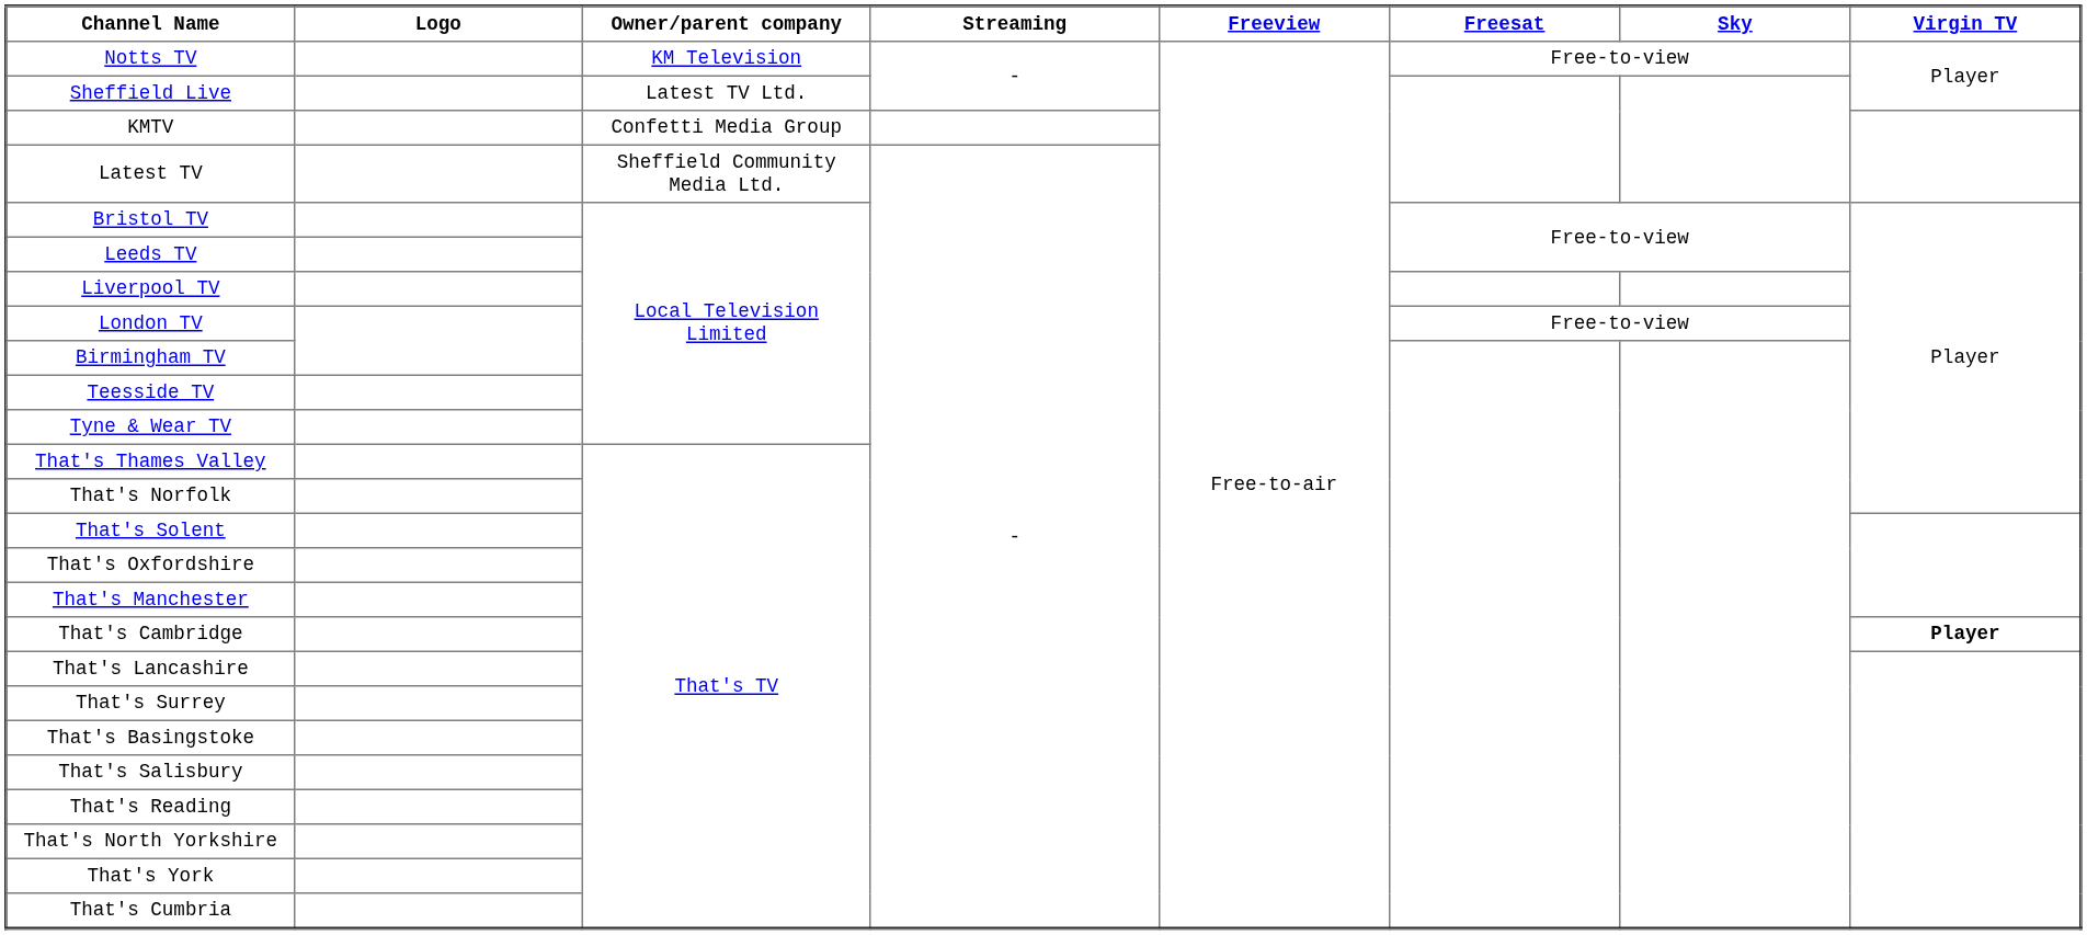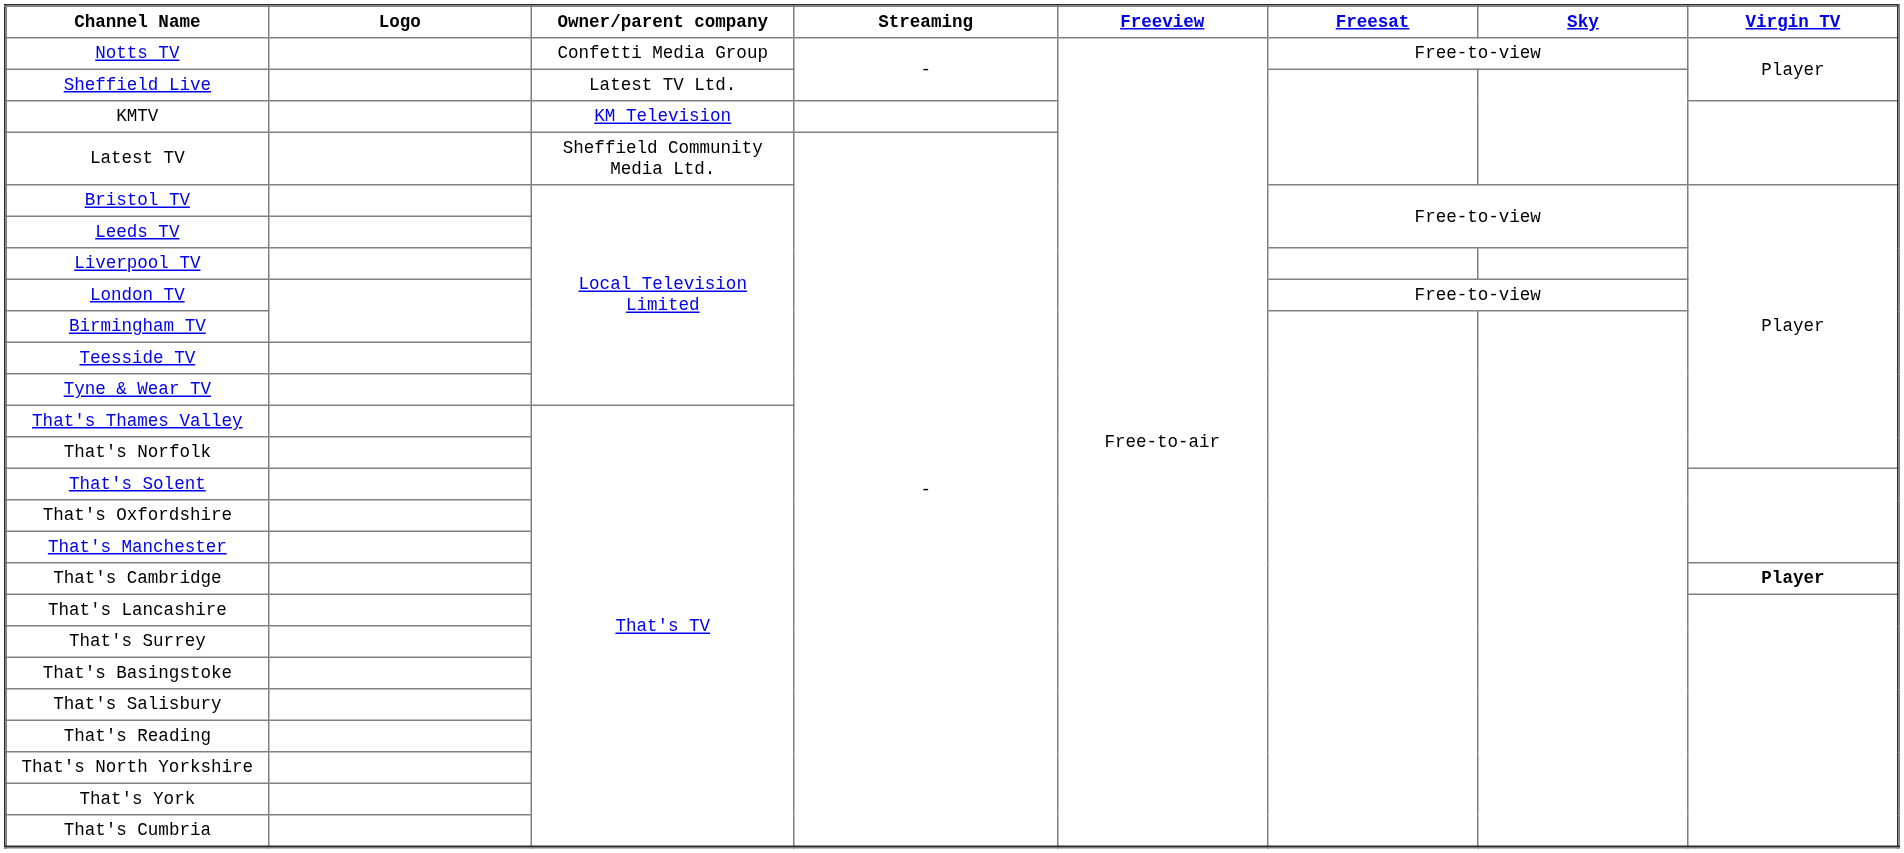 <table class="toccolours sortable" border="2" cellpadding="3" style="border-collapse:collapse; font-size:90%; text-align:center; width:100%;">
 <tr>
 <th style="width:10%;">Channel Name</th>
 <th style="width:10%;">Logo</th>
 <th style="width:10%;">Owner/parent company</th>
 <th style="width:10%;">Streaming</th>
 <th style="width:8%;"><a href='#'>Freeview</a></th>
 <th style="width:8%;"><a href='#'>Freesat</a></th>
 <th style="width:8%;"><a href='#'>Sky</a></th>
 <th style="width:8%;"><a href='#'>Virgin TV</a></th>
 </tr>
 <tr>
 <td><a href='#'>Notts TV</a></td>
 <td></td>
-<td><a href='#'>KM Television</a></td>
+<td>Confetti Media Group</td>
 <td rowspan="2">-</td>
 <td rowspan="26">Free-to-air</td>
 <td colspan="2">Free-to-view</td>
 <td rowspan="2">Player</td>
 </tr>
 <tr>
 <td><a href='#'>Sheffield Live</a></td>
 <td></td>
 <td>Latest TV Ltd.</td>
 <td rowspan="3"></td>
 <td rowspan="3"></td>
 </tr>
 <tr>
 <td>KMTV</td>
 <td></td>
-<td>Confetti Media Group</td>
+<td><a href='#'>KM Television</a></td>
 <td></td>
 <td rowspan="2"></td>
 </tr>
 <tr>
 <td>Latest TV</td>
 <td></td>
 <td>Sheffield Community Media Ltd.</td>
 <td rowspan="24">-</td>
 </tr>
 <tr>
 <td><a href='#'>Bristol TV</a></td>
 <td></td>
 <td rowspan="7"><a href='#'>Local Television Limited</a></td>
 <td colspan="2" rowspan="2">Free-to-view</td>
 <td rowspan="9">Player</td>
 </tr>
 <tr>
 <td><a href='#'>Leeds TV</a></td>
 <td></td>
 </tr>
 <tr>
 <td><a href='#'>Liverpool TV</a></td>
 <td></td>
 <td></td>
 <td></td>
 </tr>
 <tr>
 <td><a href='#'>London TV</a></td>
 <td rowspan="2"></td>
 <td colspan="2">Free-to-view</td>
 </tr>
 <tr>
 <td><a href='#'>Birmingham TV</a></td>
 <td rowspan="17"></td>
 <td rowspan="17"></td>
 </tr>
 <tr>
 <td><a href='#'>Teesside TV</a></td>
 <td></td>
 </tr>
 <tr>
 <td><a href='#'>Tyne & Wear TV</a></td>
 <td></td>
 </tr>
 <tr>
 <td><a href='#'>That's Thames Valley</a></td>
 <td></td>
 <td rowspan="14"><a href='#'>That's TV</a></td>
 </tr>
 <tr>
 <td>That's Norfolk</td>
 <td></td>
 </tr>
 <tr>
 <td><a href='#'>That's Solent</a></td>
 <td></td>
 <td rowspan="3"></td>
 </tr>
 <tr>
 <td>That's Oxfordshire</td>
 <td></td>
 </tr>
 <tr>
 <td><a href='#'>That's Manchester</a></td>
 <td></td>
 </tr>
 <tr>
 <td>That's Cambridge</td>
 <td></td>
 <td><strong>Player</strong></td>
 </tr>
 <tr>
 <td>That's Lancashire</td>
 <td></td>
 <td rowspan="8"></td>
 </tr>
 <tr>
 <td>That's Surrey</td>
 <td></td>
 </tr>
 <tr>
 <td>That's Basingstoke</td>
 <td></td>
 </tr>
 <tr>
 <td>That's Salisbury</td>
 <td></td>
 </tr>
 <tr>
 <td>That's Reading</td>
 <td></td>
 </tr>
 <tr>
 <td>That's North Yorkshire</td>
 <td></td>
 </tr>
 <tr>
 <td>That's York</td>
 <td></td>
 </tr>
 <tr>
 <td>That's Cumbria</td>
 <td></td>
 </tr>
 </table>
